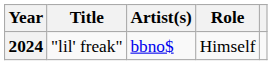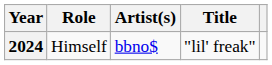 <table class="wikitable plainrowheaders">
 <tr>
 <th scope="col">Year</th>
+<th scope="col">Role</th>
+<th scope="col">Artist(s)</th>
 <th scope="col">Title</th>
-<th scope="col">Artist(s)</th>
-<th scope="col">Role</th>
 <th scope="col" class="unsortable"></th>
 </tr>
 <tr>
 <th scope="row">2024</th>
+<td>Himself</td>
+<td><a href='#'>bbno$</a></td>
 <td>"lil' freak"</td>
-<td><a href='#'>bbno$</a></td>
-<td>Himself</td>
 <td style="text-align:center;"></td>
 </tr>
 </table>
